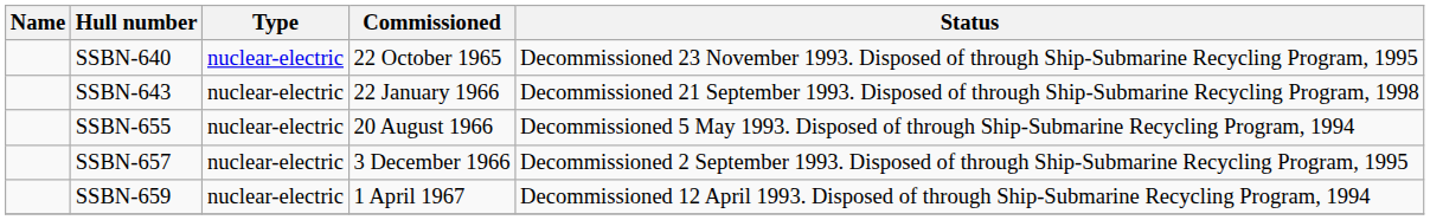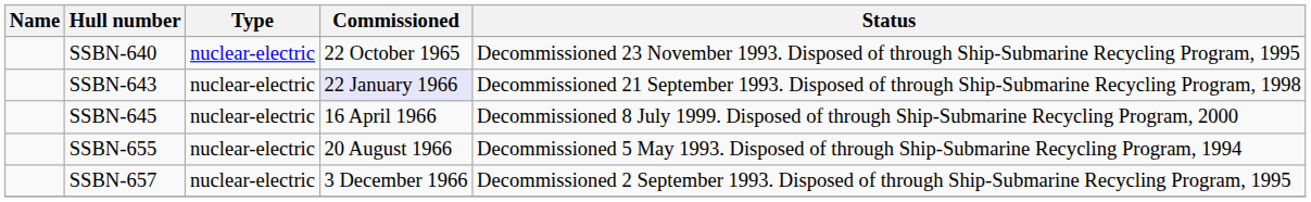 <table class="wikitable">
 <tr>
 <th>Name</th>
 <th>Hull number</th>
 <th>Type</th>
 <th>Commissioned</th>
 <th>Status</th>
 </tr>
 <tr>
 <td></td>
 <td>SSBN-640</td>
 <td><a href='#'>nuclear-electric</a></td>
 <td>22 October 1965</td>
 <td>Decommissioned 23 November 1993. Disposed of through Ship-Submarine Recycling Program, 1995</td>
 </tr>
 <tr>
 <td></td>
 <td>SSBN-643</td>
 <td>nuclear-electric</td>
-<td>22 January 1966</td>
+<td style="background: lavender;">22 January 1966</td>
 <td>Decommissioned 21 September 1993. Disposed of through Ship-Submarine Recycling Program, 1998</td>
+</tr>
+<tr>
+<td></td>
+<td>SSBN-645</td>
+<td>nuclear-electric</td>
+<td>16 April 1966</td>
+<td>Decommissioned 8 July 1999. Disposed of through Ship-Submarine Recycling Program, 2000</td>
 </tr>
 <tr>
 <td></td>
 <td>SSBN-655</td>
 <td>nuclear-electric</td>
 <td>20 August 1966</td>
 <td>Decommissioned 5 May 1993. Disposed of through Ship-Submarine Recycling Program, 1994</td>
 </tr>
 <tr>
 <td></td>
 <td>SSBN-657</td>
 <td>nuclear-electric</td>
 <td>3 December 1966</td>
 <td>Decommissioned 2 September 1993. Disposed of through Ship-Submarine Recycling Program, 1995</td>
 </tr>
 <tr>
-<td></td>
-<td>SSBN-659</td>
-<td>nuclear-electric</td>
-<td>1 April 1967</td>
-<td>Decommissioned 12 April 1993. Disposed of through Ship-Submarine Recycling Program, 1994</td>
-</tr>
-<tr>
 </tr>
 </table>
